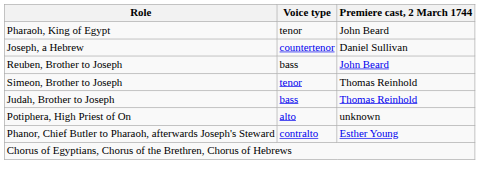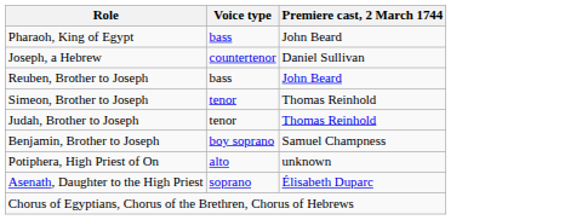 <table class=wikitable>
 <tr>
 <th>Role</th>
 <th>Voice type</th>
 <th>Premiere cast, 2 March 1744</th>
 </tr>
 <tr>
 <td>Pharaoh, King of Egypt</td>
-<td>tenor</td>
+<td><a href='#'>bass</a></td>
 <td>John Beard</td>
 </tr>
 <tr>
 <td>Joseph, a Hebrew</td>
 <td><a href='#'>countertenor</a></td>
 <td>Daniel Sullivan</td>
 </tr>
 <tr>
 <td>Reuben, Brother to Joseph</td>
 <td>bass</td>
 <td><a href='#'>John Beard</a></td>
 </tr>
 <tr>
 <td>Simeon, Brother to Joseph</td>
 <td><a href='#'>tenor</a></td>
 <td>Thomas Reinhold</td>
 </tr>
 <tr>
 <td>Judah, Brother to Joseph</td>
-<td><a href='#'>bass</a></td>
+<td>tenor</td>
 <td><a href='#'>Thomas Reinhold</a></td>
+</tr>
+<tr>
+<td>Benjamin, Brother to Joseph</td>
+<td><a href='#'>boy soprano</a></td>
+<td>Samuel Champness</td>
 </tr>
 <tr>
 <td>Potiphera, High Priest of On</td>
 <td><a href='#'>alto</a></td>
 <td>unknown</td>
 </tr>
 <tr>
-<td>Phanor, Chief Butler to Pharaoh, afterwards Joseph's Steward</td>
-<td><a href='#'>contralto</a></td>
-<td><a href='#'>Esther Young</a></td>
+<td><a href='#'>Asenath</a>, Daughter to the High Priest</td>
+<td><a href='#'>soprano</a></td>
+<td><a href='#'>Élisabeth Duparc</a></td>
 </tr>
 <tr>
 <td colspan=3>Chorus of Egyptians, Chorus of the Brethren, Chorus of Hebrews</td>
 </tr>
 </table>
